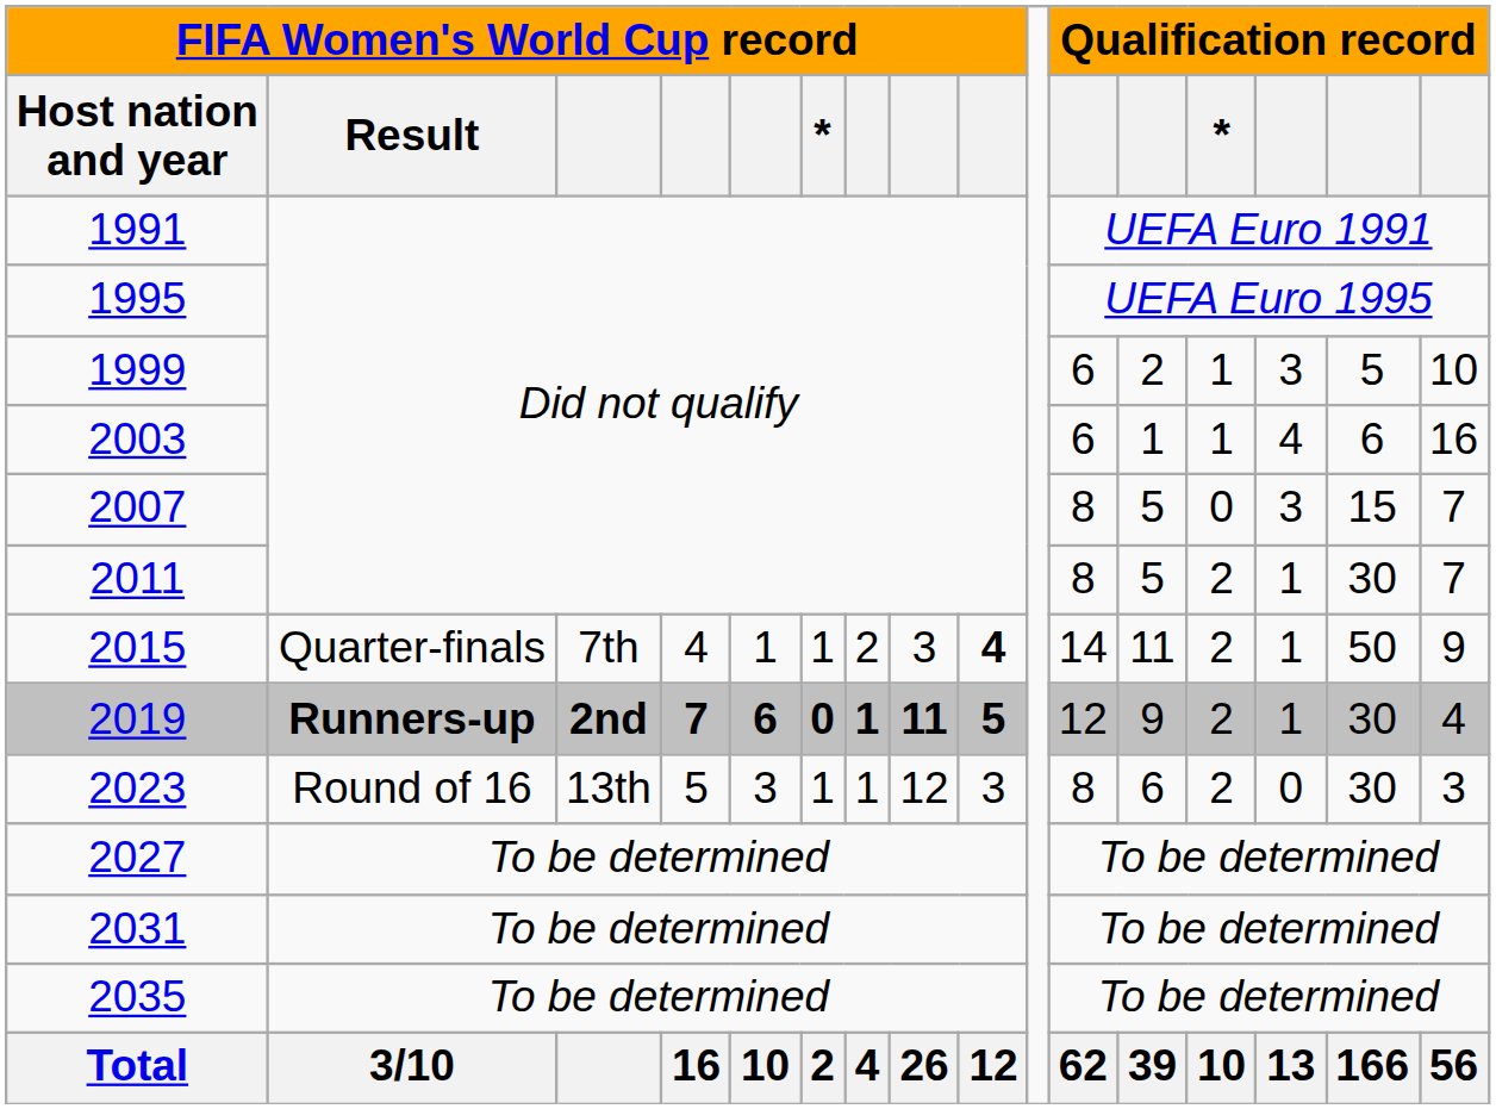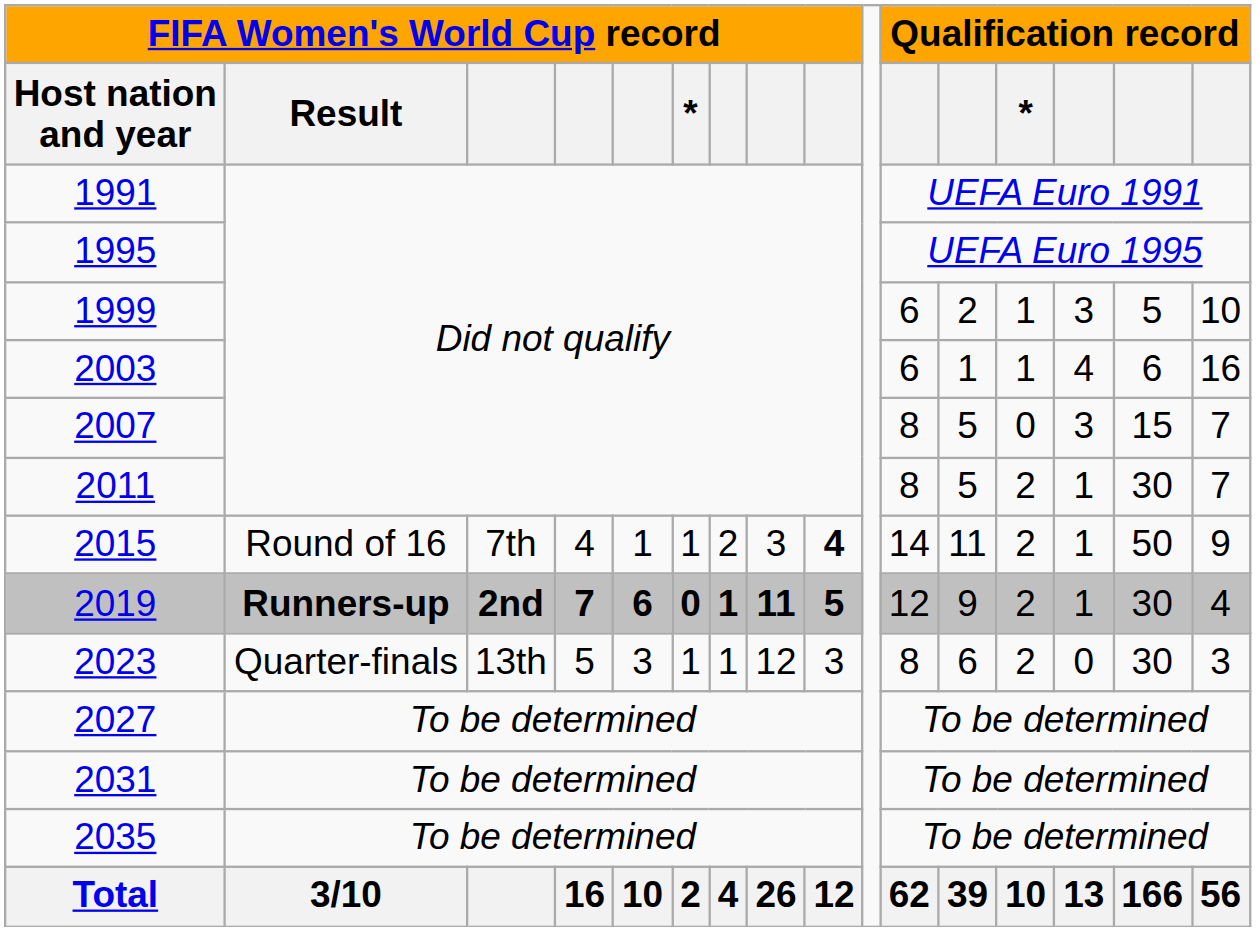 <table class="wikitable" style="text-align: center;">
 <tr>
 <th style="color: black; background: orange;" colspan=9><a href='#'>FIFA Women's World Cup</a> record</th>
 <td rowspan=15></td>
 <th style="color: black; background: orange;" colspan=6>Qualification record</th>
 </tr>
 <tr>
 <th scope="col">Host nation<br>and year</th>
 <th scope="col">Result</th>
 <th scope="col"></th>
 <th scope="col"></th>
 <th scope="col"></th>
 <th scope="col">*</th>
 <th scope="col"></th>
 <th scope="col"></th>
 <th scope="col"></th>
 <th scope="col"></th>
 <th scope="col"></th>
 <th scope="col">*</th>
 <th scope="col"></th>
 <th scope="col"></th>
 <th scope="col"></th>
 </tr>
 <tr>
 <td> <a href='#'>1991</a></td>
 <td colspan="9" rowspan="6"><em>Did not qualify</em></td>
 <td colspan=6><a href='#'><em>UEFA Euro 1991</em></a></td>
 </tr>
 <tr>
 <td> <a href='#'>1995</a></td>
 <td colspan=6><a href='#'><em>UEFA Euro 1995</em></a></td>
 </tr>
 <tr>
 <td> <a href='#'>1999</a></td>
 <td>6</td>
 <td>2</td>
 <td>1</td>
 <td>3</td>
 <td>5</td>
 <td>10</td>
 </tr>
 <tr>
 <td> <a href='#'>2003</a></td>
 <td>6</td>
 <td>1</td>
 <td>1</td>
 <td>4</td>
 <td>6</td>
 <td>16</td>
 </tr>
 <tr>
 <td> <a href='#'>2007</a></td>
 <td>8</td>
 <td>5</td>
 <td>0</td>
 <td>3</td>
 <td>15</td>
 <td>7</td>
 </tr>
 <tr>
 <td> <a href='#'>2011</a></td>
 <td>8</td>
 <td>5</td>
 <td>2</td>
 <td>1</td>
 <td>30</td>
 <td>7</td>
 </tr>
 <tr>
 <td> <a href='#'>2015</a></td>
-<td>Quarter-finals</td>
+<td align=center>Round of 16</td>
 <td>7th</td>
 <td>4</td>
 <td>1</td>
 <td>1</td>
 <td>2</td>
 <td>3</td>
 <td><strong>4</strong></td>
 <td>14</td>
 <td>11</td>
 <td>2</td>
 <td>1</td>
 <td>50</td>
 <td>9</td>
 </tr>
 <tr style="background:silver;">
 <td> <a href='#'>2019</a></td>
 <td align=center><strong>Runners-up</strong></td>
 <td><strong>2nd</strong></td>
 <td><strong>7</strong></td>
 <td><strong>6</strong></td>
 <td><strong>0</strong></td>
 <td><strong>1</strong></td>
 <td><strong>11</strong></td>
 <td><strong>5</strong></td>
 <td>12</td>
 <td>9</td>
 <td>2</td>
 <td>1</td>
 <td>30</td>
 <td>4</td>
 </tr>
 <tr>
 <td> <a href='#'>2023</a></td>
-<td align=center>Round of 16</td>
+<td>Quarter-finals</td>
 <td>13th</td>
 <td>5</td>
 <td>3</td>
 <td>1</td>
 <td>1</td>
 <td>12</td>
 <td>3</td>
 <td>8</td>
 <td>6</td>
 <td>2</td>
 <td>0</td>
 <td>30</td>
 <td>3</td>
 </tr>
 <tr>
 <td> <a href='#'>2027</a></td>
 <td colspan="9"><em>To be determined</em></td>
 <td colspan="6"><em>To be determined</em></td>
 </tr>
 <tr>
 <td> <a href='#'>2031</a></td>
 <td colspan=9><em>To be determined</em></td>
 <td colspan=6><em>To be determined</em></td>
 </tr>
 <tr>
 <td> <a href='#'>2035</a></td>
 <td colspan=9><em>To be determined</em></td>
 <td colspan=6><em>To be determined</em></td>
 </tr>
 <tr>
 <th><a href='#'>Total</a></th>
 <th>3/10</th>
 <th></th>
 <th>16</th>
 <th>10</th>
 <th>2</th>
 <th>4</th>
 <th>26</th>
 <th>12</th>
 <th>62</th>
 <th>39</th>
 <th>10</th>
 <th>13</th>
 <th>166</th>
 <th>56</th>
 </tr>
 </table>
